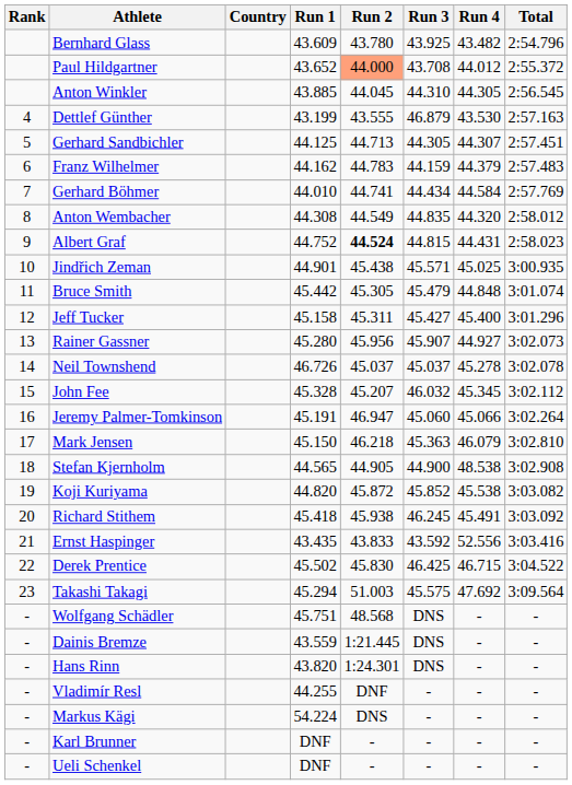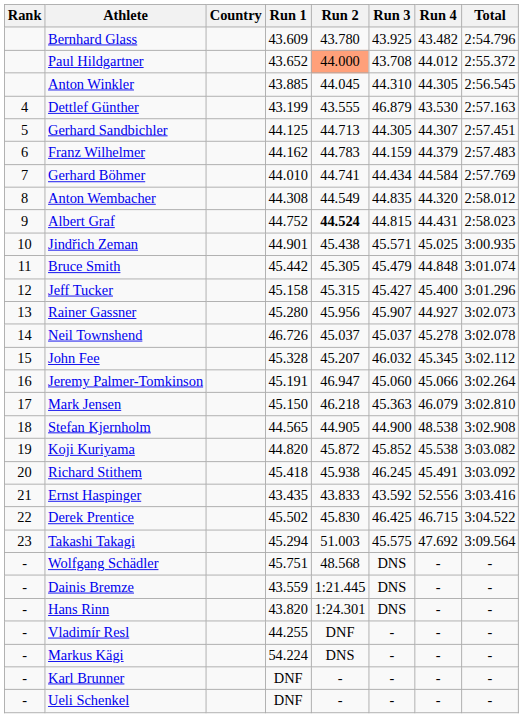 <table class="wikitable sortable" style="text-align:center">
 <tr>
 <th>Rank</th>
 <th>Athlete</th>
 <th>Country</th>
 <th>Run 1</th>
 <th>Run 2</th>
 <th>Run 3</th>
 <th>Run 4</th>
 <th>Total</th>
 </tr>
 <tr>
 <td></td>
 <td align=left><a href='#'>Bernhard Glass</a></td>
 <td align=left></td>
 <td>43.609</td>
 <td>43.780</td>
 <td>43.925</td>
 <td>43.482</td>
 <td>2:54.796</td>
 </tr>
 <tr>
 <td></td>
 <td align=left><a href='#'>Paul Hildgartner</a></td>
 <td align=left></td>
 <td>43.652</td>
 <td style="background: lightsalmon;">44.000</td>
 <td>43.708</td>
 <td>44.012</td>
 <td>2:55.372</td>
 </tr>
 <tr>
 <td></td>
 <td align=left><a href='#'>Anton Winkler</a></td>
 <td align=left></td>
 <td>43.885</td>
 <td>44.045</td>
 <td>44.310</td>
 <td>44.305</td>
 <td>2:56.545</td>
 </tr>
 <tr>
 <td>4</td>
 <td align=left><a href='#'>Dettlef Günther</a></td>
 <td align=left></td>
 <td>43.199</td>
 <td>43.555</td>
 <td>46.879</td>
 <td>43.530</td>
 <td>2:57.163</td>
 </tr>
 <tr>
 <td>5</td>
 <td align=left><a href='#'>Gerhard Sandbichler</a></td>
 <td align=left></td>
 <td>44.125</td>
 <td>44.713</td>
 <td>44.305</td>
 <td>44.307</td>
 <td>2:57.451</td>
 </tr>
 <tr>
 <td>6</td>
 <td align=left><a href='#'>Franz Wilhelmer</a></td>
 <td align=left></td>
 <td>44.162</td>
 <td>44.783</td>
 <td>44.159</td>
 <td>44.379</td>
 <td>2:57.483</td>
 </tr>
 <tr>
 <td>7</td>
 <td align=left><a href='#'>Gerhard Böhmer</a></td>
 <td align=left></td>
 <td>44.010</td>
 <td>44.741</td>
 <td>44.434</td>
 <td>44.584</td>
 <td>2:57.769</td>
 </tr>
 <tr>
 <td>8</td>
 <td align=left><a href='#'>Anton Wembacher</a></td>
 <td align=left></td>
 <td>44.308</td>
 <td>44.549</td>
 <td>44.835</td>
 <td>44.320</td>
 <td>2:58.012</td>
 </tr>
 <tr>
 <td>9</td>
 <td align=left><a href='#'>Albert Graf</a></td>
 <td align=left></td>
 <td>44.752</td>
 <td><strong>44.524</strong></td>
 <td>44.815</td>
 <td>44.431</td>
 <td>2:58.023</td>
 </tr>
 <tr>
 <td>10</td>
 <td align=left><a href='#'>Jindřich Zeman</a></td>
 <td align=left></td>
 <td>44.901</td>
 <td>45.438</td>
 <td>45.571</td>
 <td>45.025</td>
 <td>3:00.935</td>
 </tr>
 <tr>
 <td>11</td>
 <td align=left><a href='#'>Bruce Smith</a></td>
 <td align=left></td>
 <td>45.442</td>
 <td>45.305</td>
 <td>45.479</td>
 <td>44.848</td>
 <td>3:01.074</td>
 </tr>
 <tr>
 <td>12</td>
 <td align=left><a href='#'>Jeff Tucker</a></td>
 <td align=left></td>
 <td>45.158</td>
-<td>45.311</td>
+<td>45.315</td>
 <td>45.427</td>
 <td>45.400</td>
 <td>3:01.296</td>
 </tr>
 <tr>
 <td>13</td>
 <td align=left><a href='#'>Rainer Gassner</a></td>
 <td align=left></td>
 <td>45.280</td>
 <td>45.956</td>
 <td>45.907</td>
 <td>44.927</td>
 <td>3:02.073</td>
 </tr>
 <tr>
 <td>14</td>
 <td align=left><a href='#'>Neil Townshend</a></td>
 <td align=left></td>
 <td>46.726</td>
 <td>45.037</td>
 <td>45.037</td>
 <td>45.278</td>
 <td>3:02.078</td>
 </tr>
 <tr>
 <td>15</td>
 <td align=left><a href='#'>John Fee</a></td>
 <td align=left></td>
 <td>45.328</td>
 <td>45.207</td>
 <td>46.032</td>
 <td>45.345</td>
 <td>3:02.112</td>
 </tr>
 <tr>
 <td>16</td>
 <td align=left><a href='#'>Jeremy Palmer-Tomkinson</a></td>
 <td align=left></td>
 <td>45.191</td>
 <td>46.947</td>
 <td>45.060</td>
 <td>45.066</td>
 <td>3:02.264</td>
 </tr>
 <tr>
 <td>17</td>
 <td align=left><a href='#'>Mark Jensen</a></td>
 <td align=left></td>
 <td>45.150</td>
 <td>46.218</td>
 <td>45.363</td>
 <td>46.079</td>
 <td>3:02.810</td>
 </tr>
 <tr>
 <td>18</td>
 <td align=left><a href='#'>Stefan Kjernholm</a></td>
 <td align=left></td>
 <td>44.565</td>
 <td>44.905</td>
 <td>44.900</td>
 <td>48.538</td>
 <td>3:02.908</td>
 </tr>
 <tr>
 <td>19</td>
 <td align=left><a href='#'>Koji Kuriyama</a></td>
 <td align=left></td>
 <td>44.820</td>
 <td>45.872</td>
 <td>45.852</td>
 <td>45.538</td>
 <td>3:03.082</td>
 </tr>
 <tr>
 <td>20</td>
 <td align=left><a href='#'>Richard Stithem</a></td>
 <td align=left></td>
 <td>45.418</td>
 <td>45.938</td>
 <td>46.245</td>
 <td>45.491</td>
 <td>3:03.092</td>
 </tr>
 <tr>
 <td>21</td>
 <td align=left><a href='#'>Ernst Haspinger</a></td>
 <td align=left></td>
 <td>43.435</td>
 <td>43.833</td>
 <td>43.592</td>
 <td>52.556</td>
 <td>3:03.416</td>
 </tr>
 <tr>
 <td>22</td>
 <td align=left><a href='#'>Derek Prentice</a></td>
 <td align=left></td>
 <td>45.502</td>
 <td>45.830</td>
 <td>46.425</td>
 <td>46.715</td>
 <td>3:04.522</td>
 </tr>
 <tr>
 <td>23</td>
 <td align=left><a href='#'>Takashi Takagi</a></td>
 <td align=left></td>
 <td>45.294</td>
 <td>51.003</td>
 <td>45.575</td>
 <td>47.692</td>
 <td>3:09.564</td>
 </tr>
 <tr>
 <td>-</td>
 <td align=left><a href='#'>Wolfgang Schädler</a></td>
 <td align=left></td>
 <td>45.751</td>
 <td>48.568</td>
 <td>DNS</td>
 <td>-</td>
 <td>-</td>
 </tr>
 <tr>
 <td>-</td>
 <td align=left><a href='#'>Dainis Bremze</a></td>
 <td align=left></td>
 <td>43.559</td>
 <td>1:21.445</td>
 <td>DNS</td>
 <td>-</td>
 <td>-</td>
 </tr>
 <tr>
 <td>-</td>
 <td align=left><a href='#'>Hans Rinn</a></td>
 <td align=left></td>
 <td>43.820</td>
 <td>1:24.301</td>
 <td>DNS</td>
 <td>-</td>
 <td>-</td>
 </tr>
 <tr>
 <td>-</td>
 <td align=left><a href='#'>Vladimír Resl</a></td>
 <td align=left></td>
 <td>44.255</td>
 <td>DNF</td>
 <td>-</td>
 <td>-</td>
 <td>-</td>
 </tr>
 <tr>
 <td>-</td>
 <td align=left><a href='#'>Markus Kägi</a></td>
 <td align=left></td>
 <td>54.224</td>
 <td>DNS</td>
 <td>-</td>
 <td>-</td>
 <td>-</td>
 </tr>
 <tr>
 <td>-</td>
 <td align=left><a href='#'>Karl Brunner</a></td>
 <td align=left></td>
 <td>DNF</td>
 <td>-</td>
 <td>-</td>
 <td>-</td>
 <td>-</td>
 </tr>
 <tr>
 <td>-</td>
 <td align=left><a href='#'>Ueli Schenkel</a></td>
 <td align=left></td>
 <td>DNF</td>
 <td>-</td>
 <td>-</td>
 <td>-</td>
 <td>-</td>
 </tr>
 </table>
